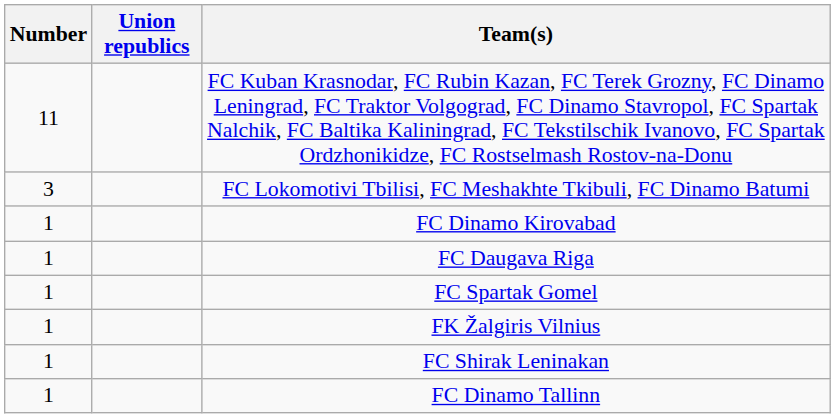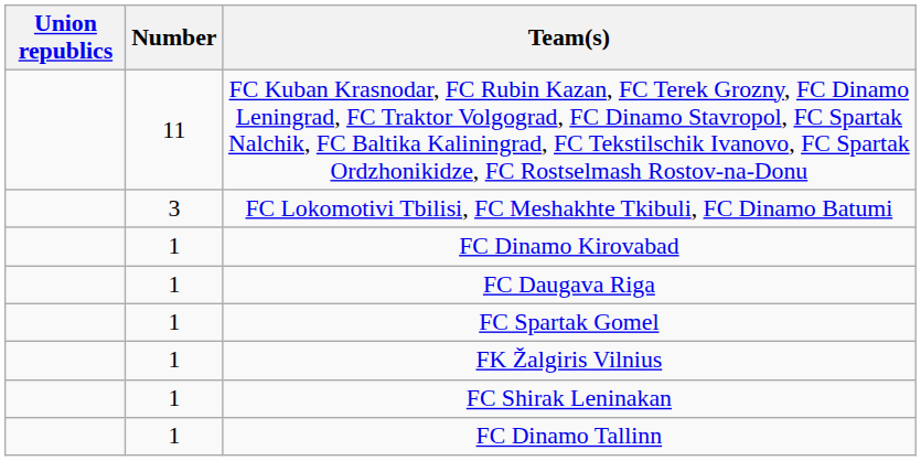 <table class="wikitable" style="text-align:center">
 <tr>
+<th><a href='#'>Union republics</a></th>
 <th>Number</th>
-<th><a href='#'>Union republics</a></th>
 <th>Team(s)</th>
 </tr>
 <tr>
+<td align="left"></td>
 <td rowspan="1">11</td>
-<td align="left"></td>
 <td><a href='#'>FC Kuban Krasnodar</a>, <a href='#'>FC Rubin Kazan</a>, <a href='#'>FC Terek Grozny</a>, <a href='#'>FC Dinamo Leningrad</a>, <a href='#'>FC Traktor Volgograd</a>, <a href='#'>FC Dinamo Stavropol</a>, <a href='#'>FC Spartak Nalchik</a>, <a href='#'>FC Baltika Kaliningrad</a>, <a href='#'>FC Tekstilschik Ivanovo</a>, <a href='#'>FC Spartak Ordzhonikidze</a>, <a href='#'>FC Rostselmash Rostov-na-Donu</a></td>
 </tr>
 <tr>
+<td align="left"></td>
 <td rowspan="1">3</td>
-<td align="left"></td>
 <td><a href='#'>FC Lokomotivi Tbilisi</a>, <a href='#'>FC Meshakhte Tkibuli</a>, <a href='#'>FC Dinamo Batumi</a></td>
 </tr>
 <tr>
+<td align="left"></td>
 <td rowspan="1">1</td>
-<td align="left"></td>
 <td><a href='#'>FC Dinamo Kirovabad</a></td>
 </tr>
 <tr>
+<td align="left"></td>
 <td rowspan="1">1</td>
-<td align="left"></td>
 <td><a href='#'>FC Daugava Riga</a></td>
 </tr>
 <tr>
+<td align="left"></td>
 <td rowspan="1">1</td>
-<td align="left"></td>
 <td><a href='#'>FC Spartak Gomel</a></td>
 </tr>
 <tr>
+<td align="left"></td>
 <td rowspan="1">1</td>
-<td align="left"></td>
 <td><a href='#'>FK Žalgiris Vilnius</a></td>
 </tr>
 <tr>
+<td align="left"></td>
 <td rowspan="1">1</td>
-<td align="left"></td>
 <td><a href='#'>FC Shirak Leninakan</a></td>
 </tr>
 <tr>
+<td align="left"></td>
 <td rowspan="1">1</td>
-<td align="left"></td>
 <td><a href='#'>FC Dinamo Tallinn</a></td>
 </tr>
 </table>
